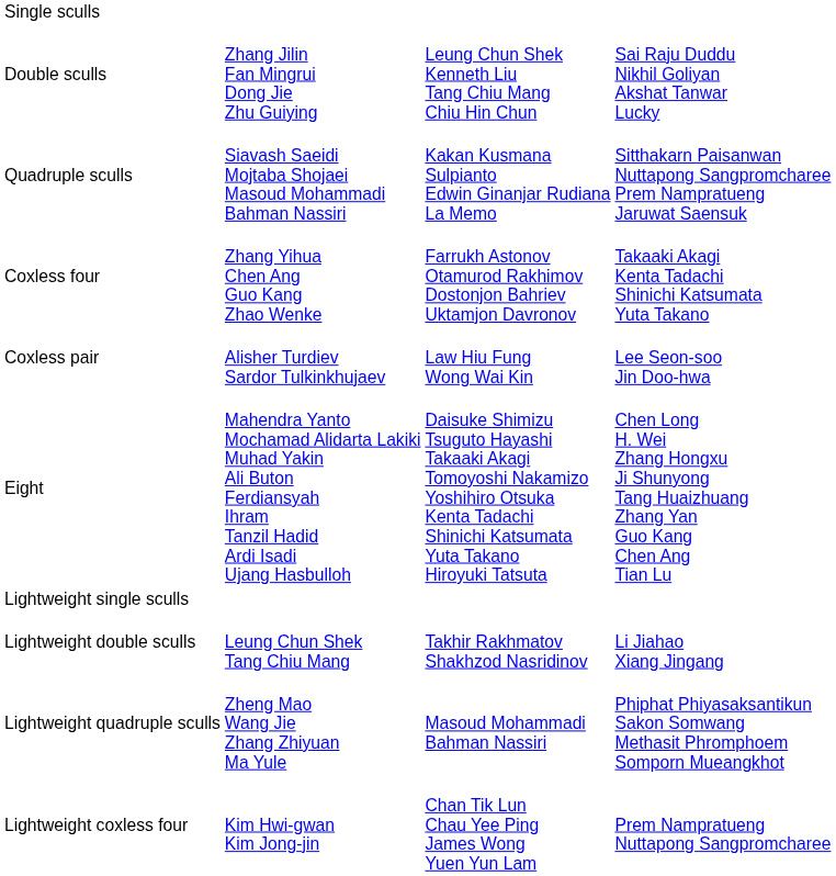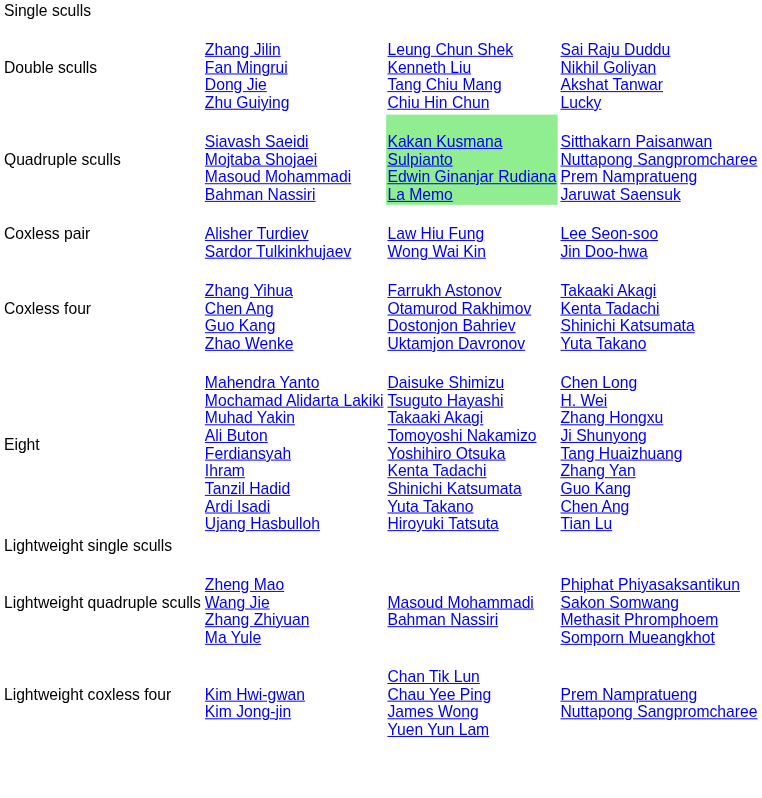 <table>
 <tr>
 <td>Single sculls</td>
 <td></td>
 <td></td>
 <td></td>
 </tr>
 <tr>
 <td>Double sculls</td>
 <td><br><a href='#'>Zhang Jilin</a><br><a href='#'>Fan Mingrui</a><br><a href='#'>Dong Jie</a><br><a href='#'>Zhu Guiying</a></td>
 <td><br><a href='#'>Leung Chun Shek</a><br><a href='#'>Kenneth Liu</a><br><a href='#'>Tang Chiu Mang</a><br><a href='#'>Chiu Hin Chun</a></td>
 <td><br><a href='#'>Sai Raju Duddu</a><br><a href='#'>Nikhil Goliyan</a><br><a href='#'>Akshat Tanwar</a><br><a href='#'>Lucky</a></td>
 </tr>
 <tr>
 <td>Quadruple sculls</td>
 <td><br><a href='#'>Siavash Saeidi</a><br><a href='#'>Mojtaba Shojaei</a><br><a href='#'>Masoud Mohammadi</a><br><a href='#'>Bahman Nassiri</a></td>
-<td><br><a href='#'>Kakan Kusmana</a><br><a href='#'>Sulpianto</a><br><a href='#'>Edwin Ginanjar Rudiana</a><br><a href='#'>La Memo</a></td>
+<td style="background: lightgreen;"><br><a href='#'>Kakan Kusmana</a><br><a href='#'>Sulpianto</a><br><a href='#'>Edwin Ginanjar Rudiana</a><br><a href='#'>La Memo</a></td>
 <td><br><a href='#'>Sitthakarn Paisanwan</a><br><a href='#'>Nuttapong Sangpromcharee</a><br><a href='#'>Prem Nampratueng</a><br><a href='#'>Jaruwat Saensuk</a></td>
+</tr>
+<tr>
+<td>Coxless pair</td>
+<td><br><a href='#'>Alisher Turdiev</a><br><a href='#'>Sardor Tulkinkhujaev</a></td>
+<td><br><a href='#'>Law Hiu Fung</a><br><a href='#'>Wong Wai Kin</a></td>
+<td><br><a href='#'>Lee Seon-soo</a><br><a href='#'>Jin Doo-hwa</a></td>
 </tr>
 <tr>
 <td>Coxless four</td>
 <td><br><a href='#'>Zhang Yihua</a><br><a href='#'>Chen Ang</a><br><a href='#'>Guo Kang</a><br><a href='#'>Zhao Wenke</a></td>
 <td><br><a href='#'>Farrukh Astonov</a><br><a href='#'>Otamurod Rakhimov</a><br><a href='#'>Dostonjon Bahriev</a><br><a href='#'>Uktamjon Davronov</a></td>
 <td><br><a href='#'>Takaaki Akagi</a><br><a href='#'>Kenta Tadachi</a><br><a href='#'>Shinichi Katsumata</a><br><a href='#'>Yuta Takano</a></td>
-</tr>
-<tr>
-<td>Coxless pair</td>
-<td><br><a href='#'>Alisher Turdiev</a><br><a href='#'>Sardor Tulkinkhujaev</a></td>
-<td><br><a href='#'>Law Hiu Fung</a><br><a href='#'>Wong Wai Kin</a></td>
-<td><br><a href='#'>Lee Seon-soo</a><br><a href='#'>Jin Doo-hwa</a></td>
 </tr>
 <tr>
 <td>Eight</td>
 <td><br><a href='#'>Mahendra Yanto</a><br><a href='#'>Mochamad Alidarta Lakiki</a><br><a href='#'>Muhad Yakin</a><br><a href='#'>Ali Buton</a><br><a href='#'>Ferdiansyah</a><br><a href='#'>Ihram</a><br><a href='#'>Tanzil Hadid</a><br><a href='#'>Ardi Isadi</a><br><a href='#'>Ujang Hasbulloh</a></td>
 <td><br><a href='#'>Daisuke Shimizu</a><br><a href='#'>Tsuguto Hayashi</a><br><a href='#'>Takaaki Akagi</a><br><a href='#'>Tomoyoshi Nakamizo</a><br><a href='#'>Yoshihiro Otsuka</a><br><a href='#'>Kenta Tadachi</a><br><a href='#'>Shinichi Katsumata</a><br><a href='#'>Yuta Takano</a><br><a href='#'>Hiroyuki Tatsuta</a></td>
 <td><br><a href='#'>Chen Long</a><br><a href='#'>H. Wei</a><br><a href='#'>Zhang Hongxu</a><br><a href='#'>Ji Shunyong</a><br><a href='#'>Tang Huaizhuang</a><br><a href='#'>Zhang Yan</a><br><a href='#'>Guo Kang</a><br><a href='#'>Chen Ang</a><br><a href='#'>Tian Lu</a></td>
 </tr>
 <tr>
 <td>Lightweight single sculls</td>
 <td></td>
 <td></td>
 <td></td>
 </tr>
 <tr>
-<td>Lightweight double sculls</td>
-<td><br><a href='#'>Leung Chun Shek</a><br><a href='#'>Tang Chiu Mang</a></td>
-<td><br><a href='#'>Takhir Rakhmatov</a><br><a href='#'>Shakhzod Nasridinov</a></td>
-<td><br><a href='#'>Li Jiahao</a><br><a href='#'>Xiang Jingang</a></td>
-</tr>
-<tr>
 <td>Lightweight quadruple sculls</td>
 <td><br><a href='#'>Zheng Mao</a><br><a href='#'>Wang Jie</a><br><a href='#'>Zhang Zhiyuan</a><br><a href='#'>Ma Yule</a></td>
 <td><br><a href='#'>Masoud Mohammadi</a><br><a href='#'>Bahman Nassiri</a></td>
 <td><br><a href='#'>Phiphat Phiyasaksantikun</a><br><a href='#'>Sakon Somwang</a><br><a href='#'>Methasit Phromphoem</a><br><a href='#'>Somporn Mueangkhot</a></td>
 </tr>
 <tr>
 <td>Lightweight coxless four</td>
 <td><br><a href='#'>Kim Hwi-gwan</a><br><a href='#'>Kim Jong-jin</a></td>
 <td><br><a href='#'>Chan Tik Lun</a><br><a href='#'>Chau Yee Ping</a><br><a href='#'>James Wong</a><br><a href='#'>Yuen Yun Lam</a></td>
 <td><br><a href='#'>Prem Nampratueng</a><br><a href='#'>Nuttapong Sangpromcharee</a></td>
 </tr>
 </table>
